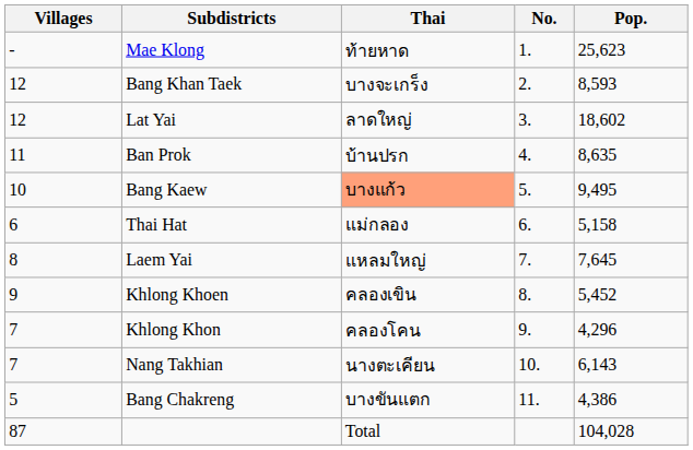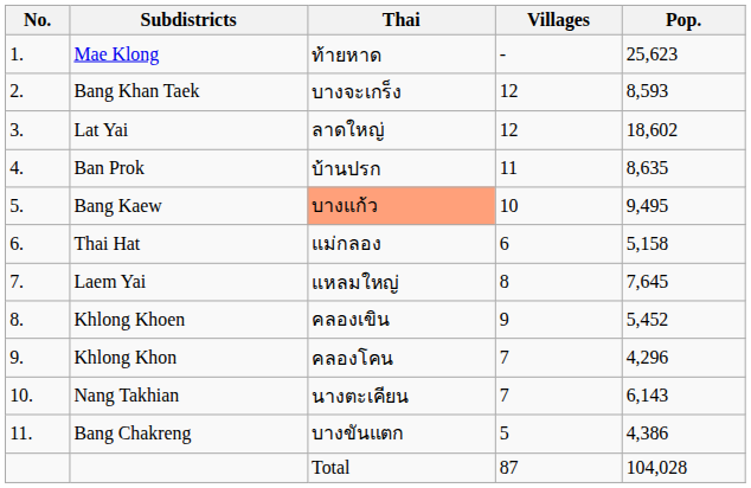 <table class="wikitable" style="width:50%;">
 <tr>
-<th>Villages</th>
+<th>No.</th>
 <th>Subdistricts</th>
 <th>Thai</th>
-<th>No.</th>
+<th>Villages</th>
 <th>Pop.</th>
 </tr>
 <tr>
-<td>-</td>
+<td>1.</td>
 <td><a href='#'>Mae Klong</a></td>
 <td>ท้ายหาด</td>
-<td>1.</td>
+<td>-</td>
 <td>25,623</td>
 </tr>
 <tr>
-<td>12</td>
+<td>2.</td>
 <td>Bang Khan Taek</td>
 <td>บางจะเกร็ง</td>
-<td>2.</td>
+<td>12</td>
 <td>8,593</td>
 </tr>
 <tr>
-<td>12</td>
+<td>3.</td>
 <td>Lat Yai</td>
 <td>ลาดใหญ่</td>
-<td>3.</td>
+<td>12</td>
 <td>18,602</td>
 </tr>
 <tr>
-<td>11</td>
+<td>4.</td>
 <td>Ban Prok</td>
 <td>บ้านปรก</td>
-<td>4.</td>
+<td>11</td>
 <td>8,635</td>
 </tr>
 <tr>
-<td>10</td>
+<td>5.</td>
 <td>Bang Kaew</td>
 <td style="background: lightsalmon;">บางแก้ว</td>
-<td>5.</td>
+<td>10</td>
 <td>9,495</td>
 </tr>
 <tr>
-<td>6</td>
+<td>6.</td>
 <td>Thai Hat</td>
 <td>แม่กลอง</td>
-<td>6.</td>
+<td>6</td>
 <td>5,158</td>
 </tr>
 <tr>
-<td>8</td>
+<td>7.</td>
 <td>Laem Yai</td>
 <td>แหลมใหญ่</td>
-<td>7.</td>
+<td>8</td>
 <td>7,645</td>
 </tr>
 <tr>
-<td>9</td>
+<td>8.</td>
 <td>Khlong Khoen</td>
 <td>คลองเขิน</td>
-<td>8.</td>
+<td>9</td>
 <td>5,452</td>
 </tr>
 <tr>
-<td>7</td>
+<td>9.</td>
 <td>Khlong Khon</td>
 <td>คลองโคน</td>
-<td>9.</td>
+<td>7</td>
 <td>4,296</td>
 </tr>
 <tr>
-<td>7</td>
+<td>10.</td>
 <td>Nang Takhian</td>
 <td>นางตะเคียน</td>
-<td>10.</td>
+<td>7</td>
 <td>6,143</td>
 </tr>
 <tr>
-<td>5</td>
+<td>11.</td>
 <td>Bang Chakreng</td>
 <td>บางขันแตก</td>
-<td>11.</td>
+<td>5</td>
 <td>4,386</td>
 </tr>
 <tr>
-<td>87</td>
+<td></td>
 <td></td>
 <td>Total</td>
-<td></td>
+<td>87</td>
 <td>104,028</td>
 </tr>
 </table>
